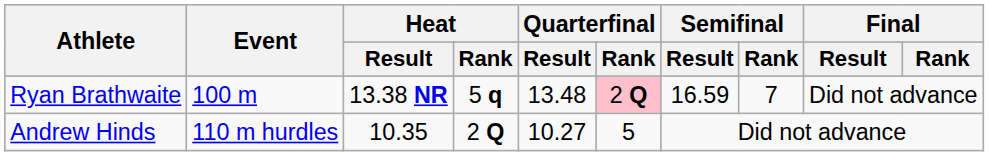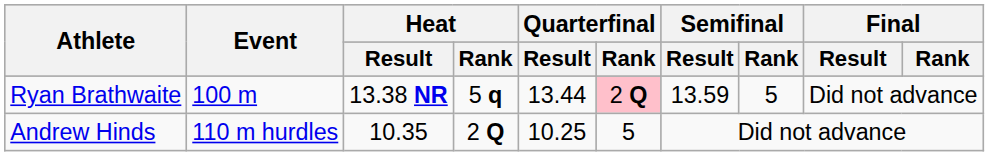 <table class=wikitable style="font-size:90%">
 <tr>
 <th rowspan="2">Athlete</th>
 <th rowspan="2">Event</th>
 <th colspan="2">Heat</th>
 <th colspan="2">Quarterfinal</th>
 <th colspan="2">Semifinal</th>
 <th colspan="2">Final</th>
 </tr>
 <tr style="font-size:95%">
 <th>Result</th>
 <th>Rank</th>
 <th>Result</th>
 <th>Rank</th>
 <th>Result</th>
 <th>Rank</th>
 <th>Result</th>
 <th>Rank</th>
 </tr>
 <tr align=center>
 <td align=left><a href='#'>Ryan Brathwaite</a></td>
 <td align=left><a href='#'>100 m</a></td>
 <td>13.38 <strong><a href='#'>NR</a></strong></td>
 <td>5 <strong>q</strong></td>
-<td>13.48</td>
+<td>13.44</td>
 <td style="background: pink;">2 <strong>Q</strong></td>
-<td>16.59</td>
-<td>7</td>
+<td>13.59</td>
+<td>5</td>
 <td colspan=2>Did not advance</td>
 </tr>
 <tr align=center>
 <td align=left><a href='#'>Andrew Hinds</a></td>
 <td align=left><a href='#'>110 m hurdles</a></td>
 <td>10.35</td>
 <td>2 <strong>Q</strong></td>
-<td>10.27</td>
+<td>10.25</td>
 <td>5</td>
 <td colspan=4>Did not advance</td>
 </tr>
 </table>
